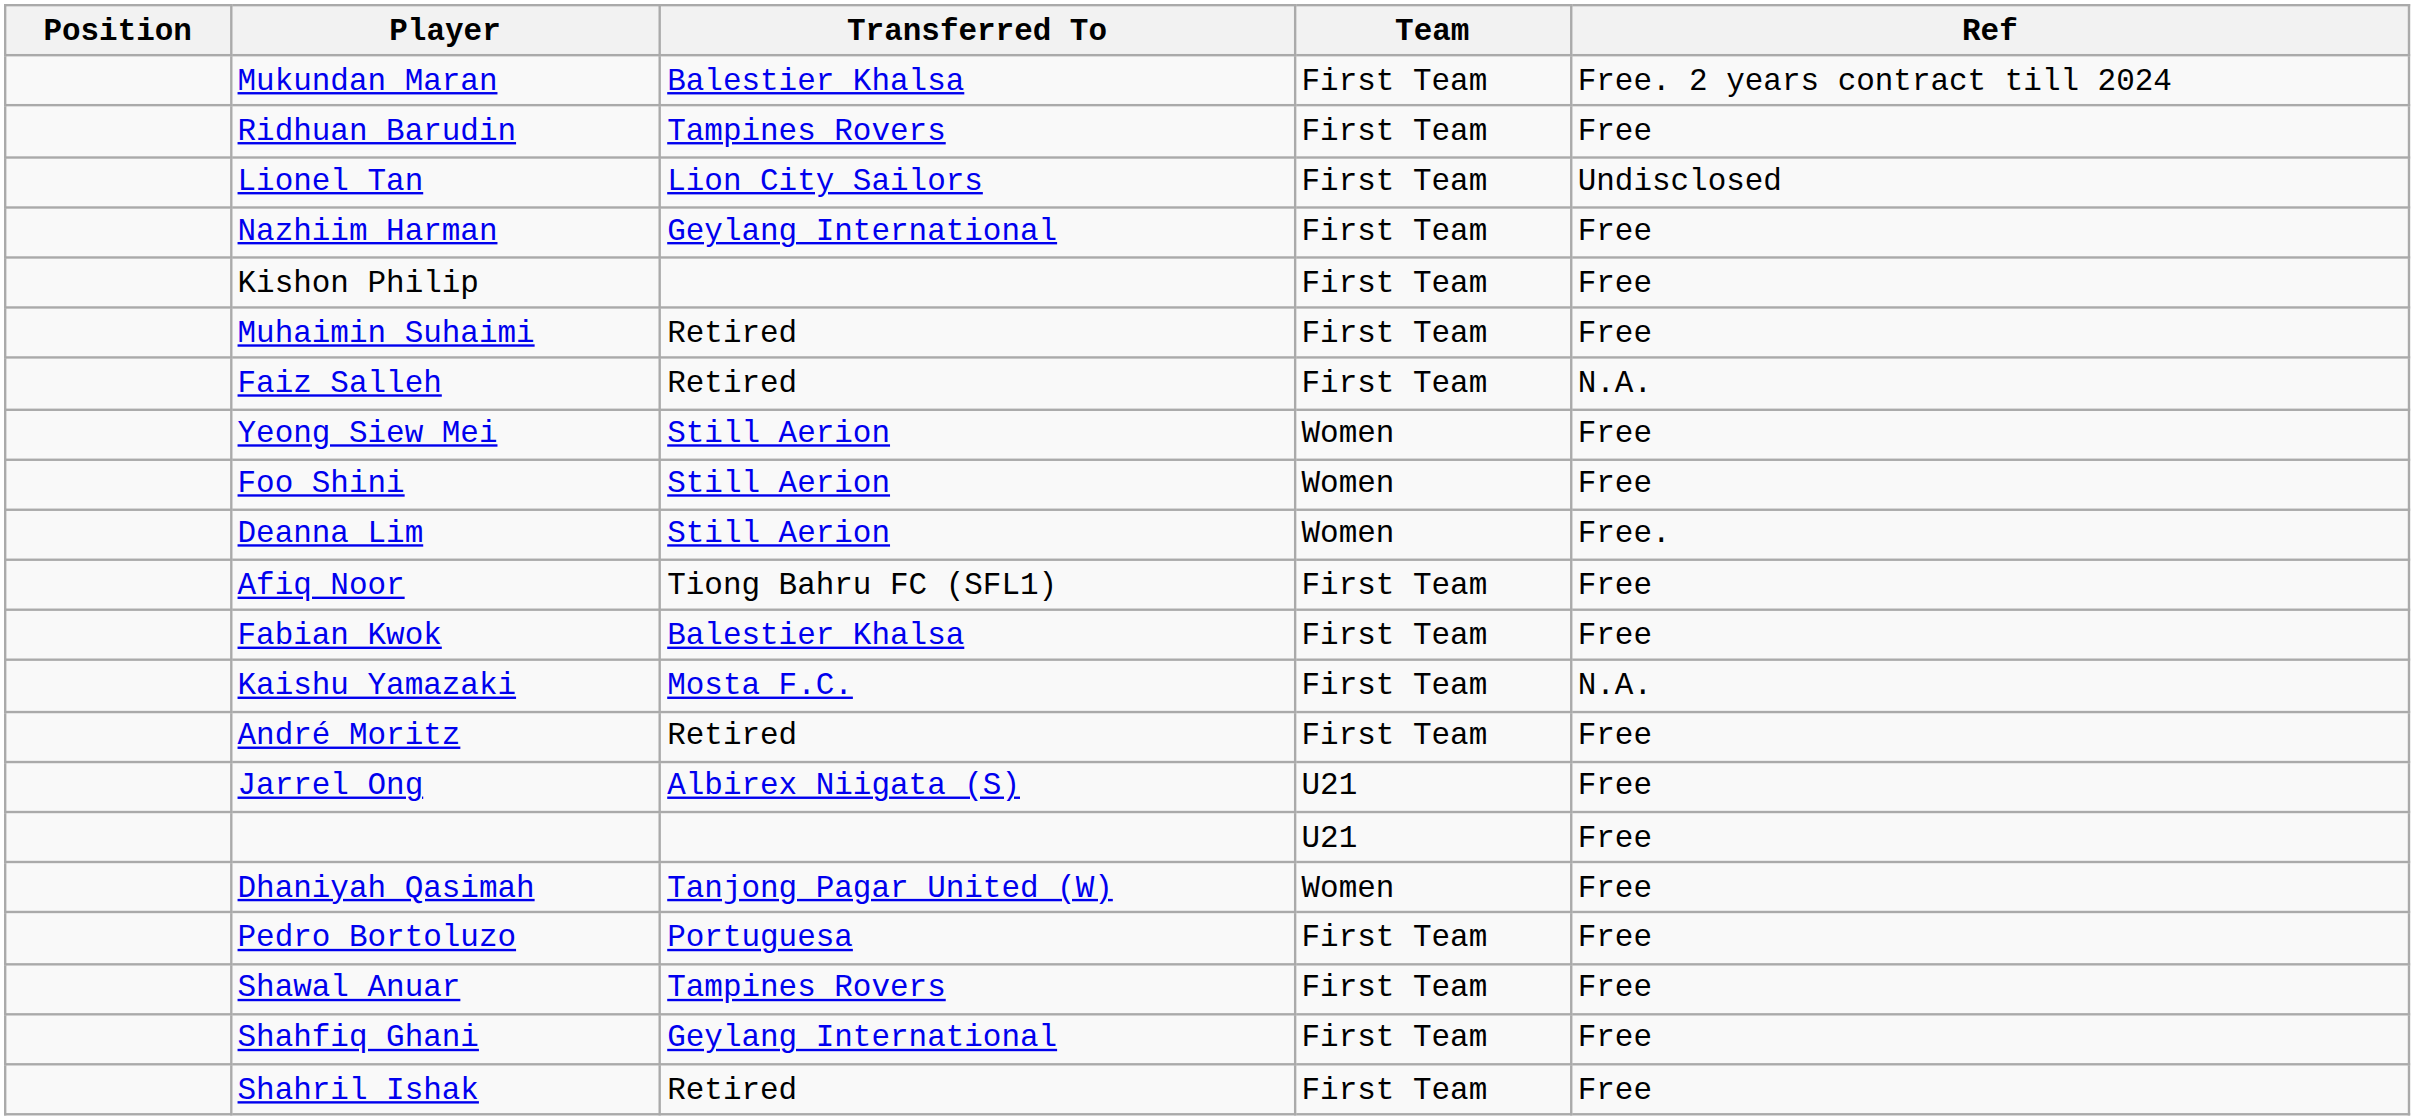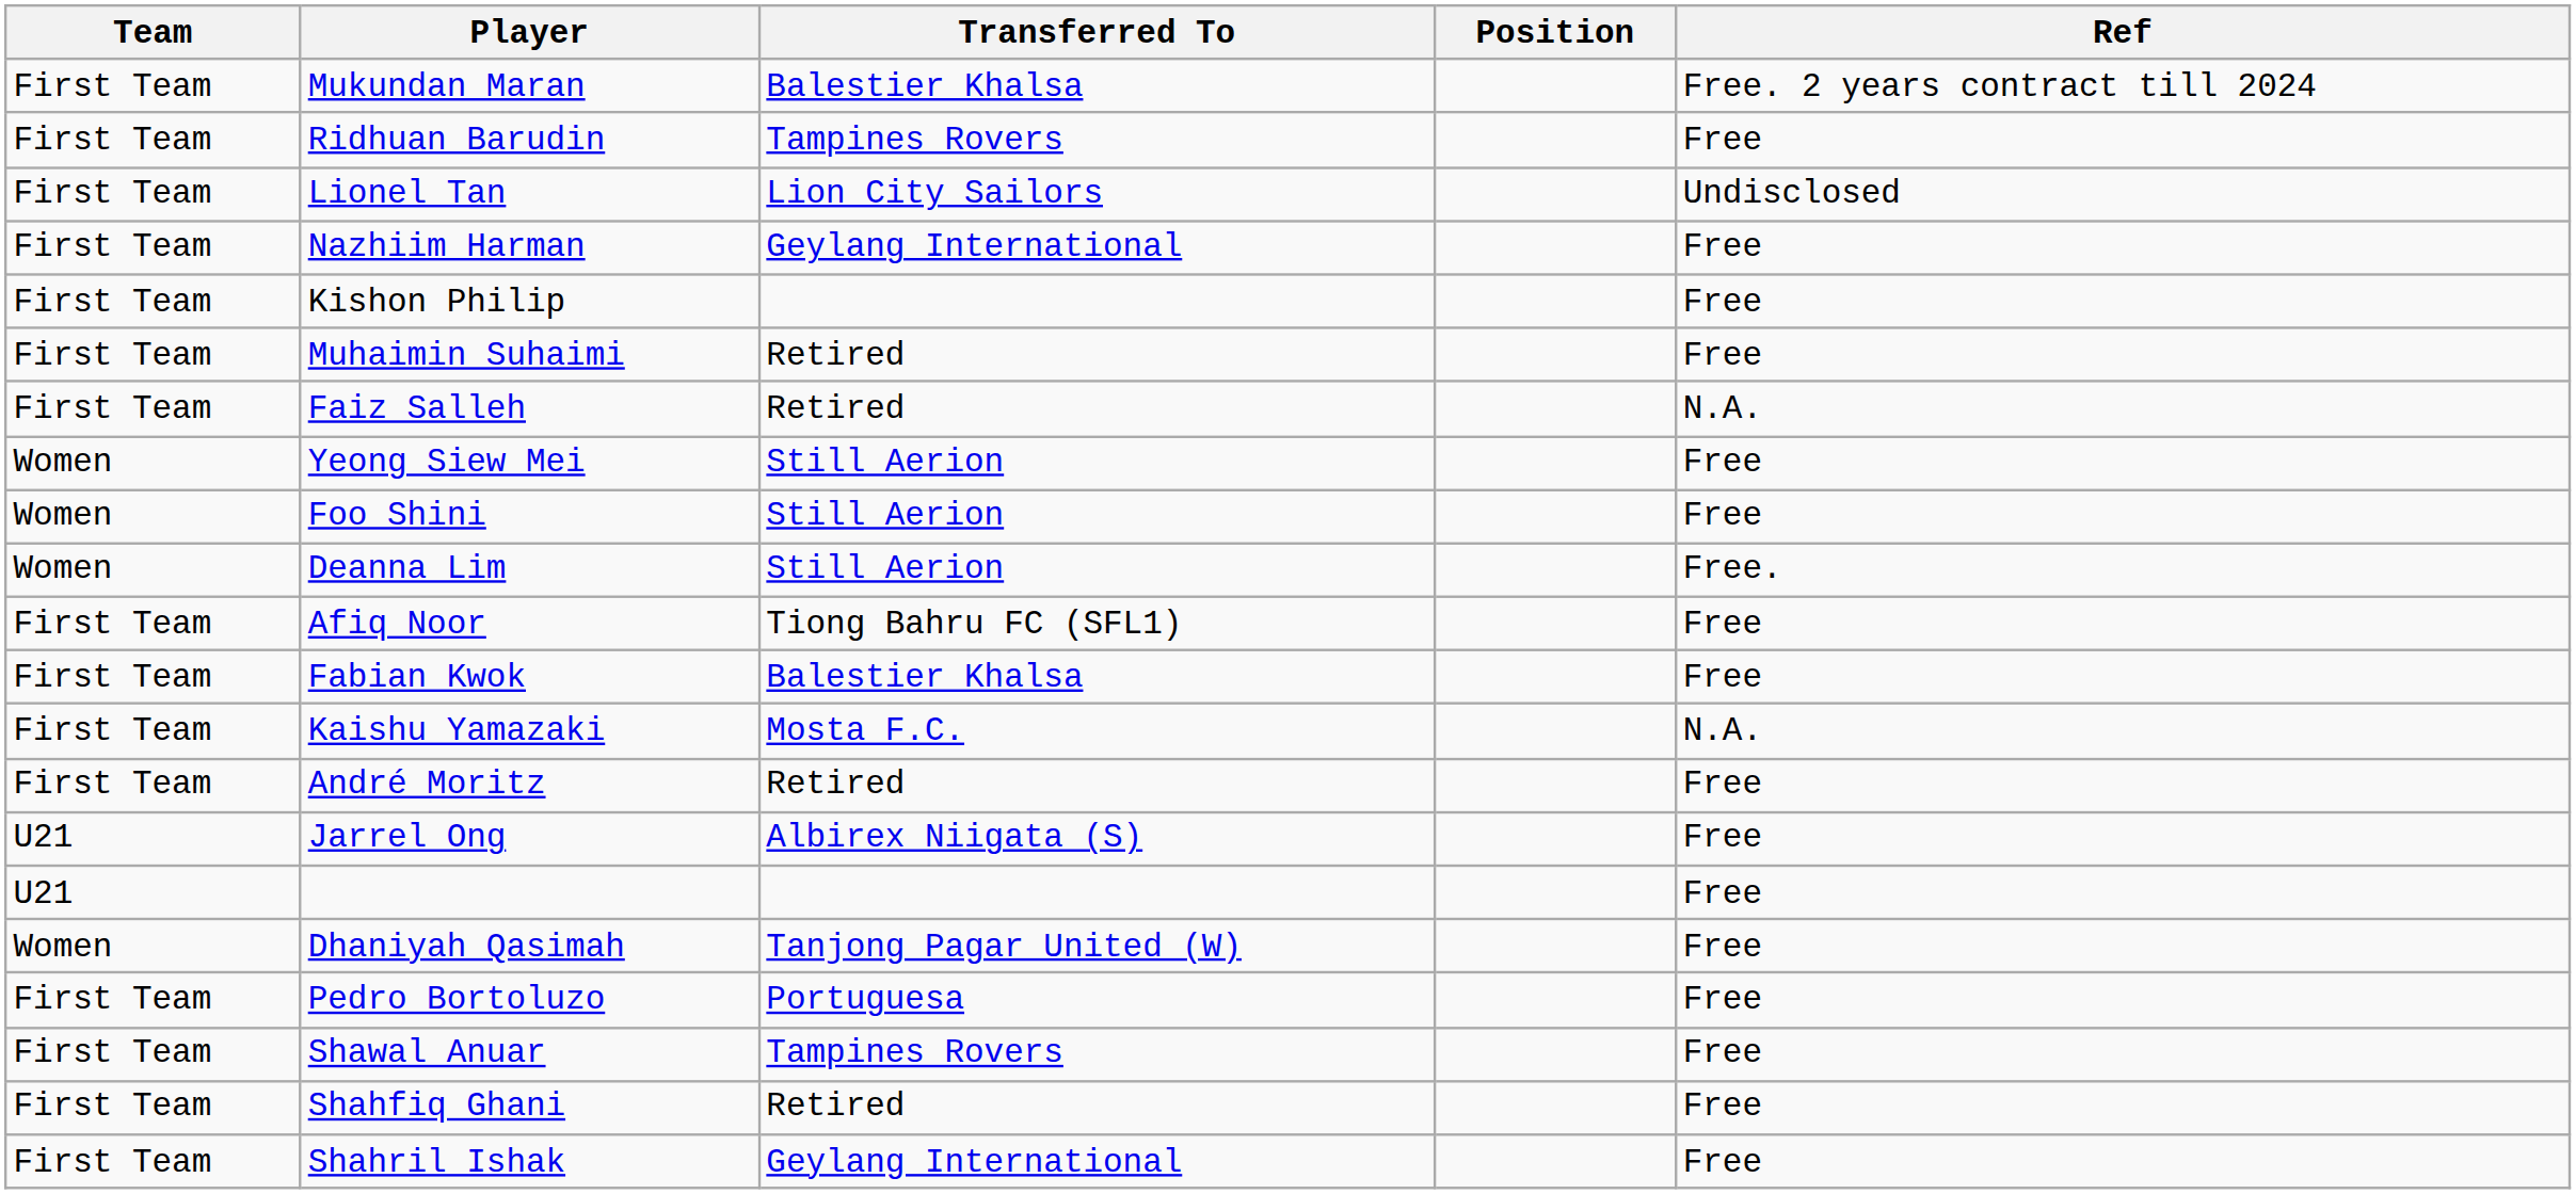 <table class="wikitable sortable" style="width:80%; text-align:center; font-size:100%; text-align:left;">
 <tr>
-<th><strong>Position</strong></th>
+<th><strong>Team</strong></th>
 <th><strong>Player</strong></th>
 <th><strong>Transferred To</strong></th>
-<th><strong>Team</strong></th>
+<th><strong>Position</strong></th>
 <th><strong>Ref</strong></th>
 </tr>
 <tr>
-<td></td>
+<td>First Team</td>
 <td> <a href='#'>Mukundan Maran</a></td>
 <td> <a href='#'>Balestier Khalsa</a></td>
-<td>First Team</td>
+<td></td>
 <td>Free. 2 years contract till 2024 </td>
 </tr>
 <tr>
-<td></td>
+<td>First Team</td>
 <td> <a href='#'>Ridhuan Barudin</a></td>
 <td> <a href='#'>Tampines Rovers</a></td>
-<td>First Team</td>
+<td></td>
 <td>Free </td>
 </tr>
 <tr>
-<td></td>
+<td>First Team</td>
 <td> <a href='#'>Lionel Tan</a></td>
 <td> <a href='#'>Lion City Sailors</a></td>
-<td>First Team</td>
+<td></td>
 <td>Undisclosed </td>
 </tr>
 <tr>
-<td></td>
+<td>First Team</td>
 <td> <a href='#'>Nazhiim Harman</a></td>
 <td> <a href='#'>Geylang International</a></td>
-<td>First Team</td>
+<td></td>
 <td>Free </td>
 </tr>
 <tr>
-<td></td>
+<td>First Team</td>
 <td> Kishon Philip</td>
 <td></td>
-<td>First Team</td>
+<td></td>
 <td>Free</td>
 </tr>
 <tr>
-<td></td>
+<td>First Team</td>
 <td> <a href='#'>Muhaimin Suhaimi</a></td>
 <td>Retired</td>
-<td>First Team</td>
+<td></td>
 <td>Free </td>
 </tr>
 <tr>
-<td></td>
+<td>First Team</td>
 <td> <a href='#'>Faiz Salleh</a></td>
 <td>Retired</td>
-<td>First Team</td>
+<td></td>
 <td>N.A.</td>
 </tr>
 <tr>
-<td></td>
+<td>Women</td>
 <td> <a href='#'>Yeong Siew Mei</a></td>
 <td> <a href='#'>Still Aerion</a></td>
-<td>Women</td>
+<td></td>
 <td>Free</td>
 </tr>
 <tr>
-<td></td>
+<td>Women</td>
 <td> <a href='#'>Foo Shini</a></td>
 <td> <a href='#'>Still Aerion</a></td>
-<td>Women</td>
+<td></td>
 <td>Free</td>
 </tr>
 <tr>
-<td></td>
+<td>Women</td>
 <td> <a href='#'>Deanna Lim</a></td>
 <td> <a href='#'>Still Aerion</a></td>
-<td>Women</td>
+<td></td>
 <td>Free.</td>
 </tr>
 <tr>
-<td></td>
+<td>First Team</td>
 <td> <a href='#'>Afiq Noor</a></td>
 <td> Tiong Bahru FC (SFL1)</td>
-<td>First Team</td>
+<td></td>
 <td>Free </td>
 </tr>
 <tr>
-<td></td>
+<td>First Team</td>
 <td> <a href='#'>Fabian Kwok</a></td>
 <td> <a href='#'>Balestier Khalsa</a></td>
-<td>First Team</td>
+<td></td>
 <td>Free </td>
 </tr>
 <tr>
-<td></td>
+<td>First Team</td>
 <td> <a href='#'>Kaishu Yamazaki</a></td>
 <td> <a href='#'>Mosta F.C.</a></td>
-<td>First Team</td>
+<td></td>
 <td>N.A.</td>
 </tr>
 <tr>
-<td></td>
+<td>First Team</td>
 <td> <a href='#'>André Moritz</a></td>
 <td>Retired</td>
-<td>First Team</td>
+<td></td>
 <td>Free </td>
 </tr>
 <tr>
-<td></td>
+<td>U21</td>
 <td> <a href='#'>Jarrel Ong</a></td>
 <td> <a href='#'>Albirex Niigata (S)</a></td>
-<td>U21</td>
+<td></td>
 <td>Free</td>
 </tr>
 <tr>
+<td>U21</td>
 <td></td>
 <td></td>
 <td></td>
-<td>U21</td>
 <td>Free</td>
 </tr>
 <tr>
-<td></td>
+<td>Women</td>
 <td> <a href='#'>Dhaniyah Qasimah</a></td>
 <td> <a href='#'>Tanjong Pagar United (W)</a></td>
-<td>Women</td>
+<td></td>
 <td>Free</td>
 </tr>
 <tr>
-<td></td>
+<td>First Team</td>
 <td> <a href='#'>Pedro Bortoluzo</a></td>
 <td> <a href='#'>Portuguesa</a></td>
-<td>First Team</td>
+<td></td>
 <td>Free </td>
 </tr>
 <tr>
-<td></td>
+<td>First Team</td>
 <td> <a href='#'>Shawal Anuar</a></td>
 <td> <a href='#'>Tampines Rovers</a></td>
-<td>First Team</td>
+<td></td>
 <td>Free </td>
 </tr>
 <tr>
+<td>First Team</td>
+<td> <a href='#'>Shahfiq Ghani</a></td>
+<td>Retired</td>
 <td></td>
-<td> <a href='#'>Shahfiq Ghani</a></td>
-<td> <a href='#'>Geylang International</a></td>
-<td>First Team</td>
 <td>Free </td>
 </tr>
 <tr>
+<td>First Team</td>
+<td> <a href='#'>Shahril Ishak</a></td>
+<td> <a href='#'>Geylang International</a></td>
 <td></td>
-<td> <a href='#'>Shahril Ishak</a></td>
-<td>Retired</td>
-<td>First Team</td>
 <td>Free </td>
 </tr>
 </table>
